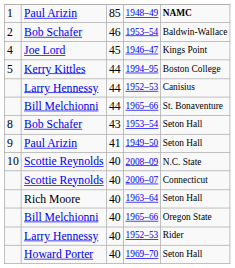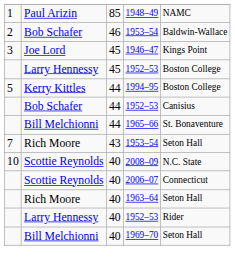 <table class="wikitable">
 <tr>
 </tr>
 <tr>
 <td>1</td>
 <td><a href='#'>Paul Arizin</a></td>
 <td>85</td>
 <td style="font-size:80%;"><a href='#'>1948–49</a></td>
-<td style="font-size:80%;"><strong>NAMC</strong></td>
+<td style="font-size:80%;">NAMC</td>
 </tr>
 <tr>
 <td>2</td>
 <td><a href='#'>Bob Schafer</a></td>
 <td>46</td>
 <td style="font-size:80%;"><a href='#'>1953–54</a></td>
 <td style="font-size:80%;">Baldwin-Wallace</td>
 </tr>
 <tr>
-<td>4</td>
+<td>3</td>
 <td><a href='#'>Joe Lord</a></td>
 <td>45</td>
 <td style="font-size:80%;"><a href='#'>1946–47</a></td>
 <td style="font-size:80%;">Kings Point</td>
+</tr>
+<tr>
+<td></td>
+<td><a href='#'>Larry Hennessy</a></td>
+<td>45</td>
+<td style="font-size:80%;"><a href='#'>1952–53</a></td>
+<td style="font-size:80%;">Boston College</td>
 </tr>
 <tr>
 <td>5</td>
 <td><a href='#'>Kerry Kittles</a></td>
 <td>44</td>
 <td style="font-size:80%;"><a href='#'>1994–95</a></td>
 <td style="font-size:80%;">Boston College</td>
 </tr>
 <tr>
 <td></td>
-<td><a href='#'>Larry Hennessy</a></td>
+<td><a href='#'>Bob Schafer</a></td>
 <td>44</td>
 <td style="font-size:80%;"><a href='#'>1952–53</a></td>
 <td style="font-size:80%;">Canisius</td>
 </tr>
 <tr>
 <td></td>
 <td><a href='#'>Bill Melchionni</a></td>
 <td>44</td>
 <td style="font-size:80%;"><a href='#'>1965–66</a></td>
 <td style="font-size:80%;">St. Bonaventure</td>
 </tr>
 <tr>
-<td>8</td>
-<td><a href='#'>Bob Schafer</a></td>
+<td>7</td>
+<td>Rich Moore</td>
 <td>43</td>
 <td style="font-size:80%;"><a href='#'>1953–54</a></td>
-<td style="font-size:80%;">Seton Hall</td>
-</tr>
-<tr>
-<td>9</td>
-<td><a href='#'>Paul Arizin</a></td>
-<td>41</td>
-<td style="font-size:80%;"><a href='#'>1949–50</a></td>
 <td style="font-size:80%;">Seton Hall</td>
 </tr>
 <tr>
 <td>10</td>
 <td><a href='#'>Scottie Reynolds</a></td>
 <td>40</td>
 <td style="font-size:80%;"><a href='#'>2008–09</a></td>
 <td style="font-size:80%;">N.C. State</td>
 </tr>
 <tr>
 <td></td>
 <td><a href='#'>Scottie Reynolds</a></td>
 <td>40</td>
 <td style="font-size:80%;"><a href='#'>2006–07</a></td>
 <td style="font-size:80%;">Connecticut</td>
 </tr>
 <tr>
 <td></td>
 <td>Rich Moore</td>
 <td>40</td>
 <td style="font-size:80%;"><a href='#'>1963–64</a></td>
 <td style="font-size:80%;">Seton Hall</td>
 </tr>
 <tr>
 <td></td>
-<td><a href='#'>Bill Melchionni</a></td>
-<td>40</td>
-<td style="font-size:80%;"><a href='#'>1965–66</a></td>
-<td style="font-size:80%;">Oregon State</td>
-</tr>
-<tr>
-<td></td>
 <td><a href='#'>Larry Hennessy</a></td>
 <td>40</td>
 <td style="font-size:80%;"><a href='#'>1952–53</a></td>
 <td style="font-size:80%;">Rider</td>
 </tr>
 <tr>
 <td></td>
-<td><a href='#'>Howard Porter</a></td>
+<td><a href='#'>Bill Melchionni</a></td>
 <td>40</td>
 <td style="font-size:80%;"><a href='#'>1969–70</a></td>
 <td style="font-size:80%;">Seton Hall</td>
 </tr>
 </table>
